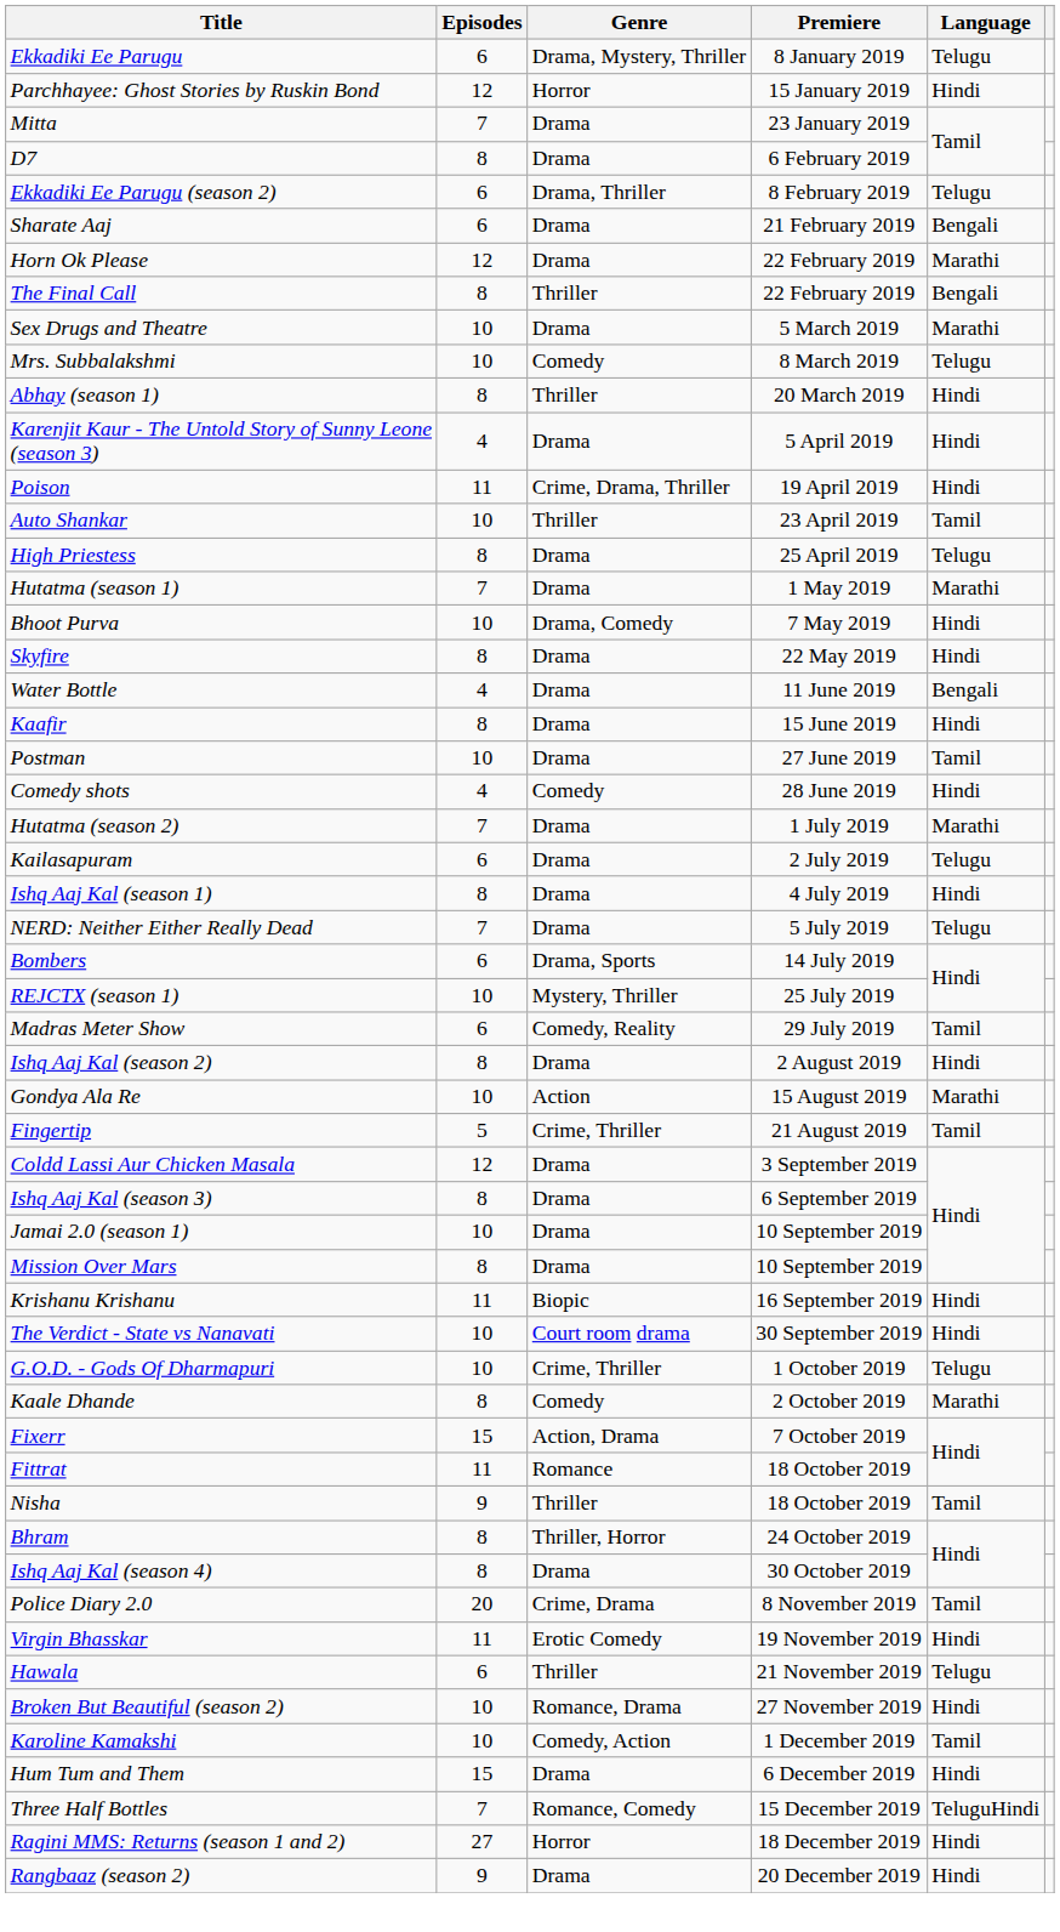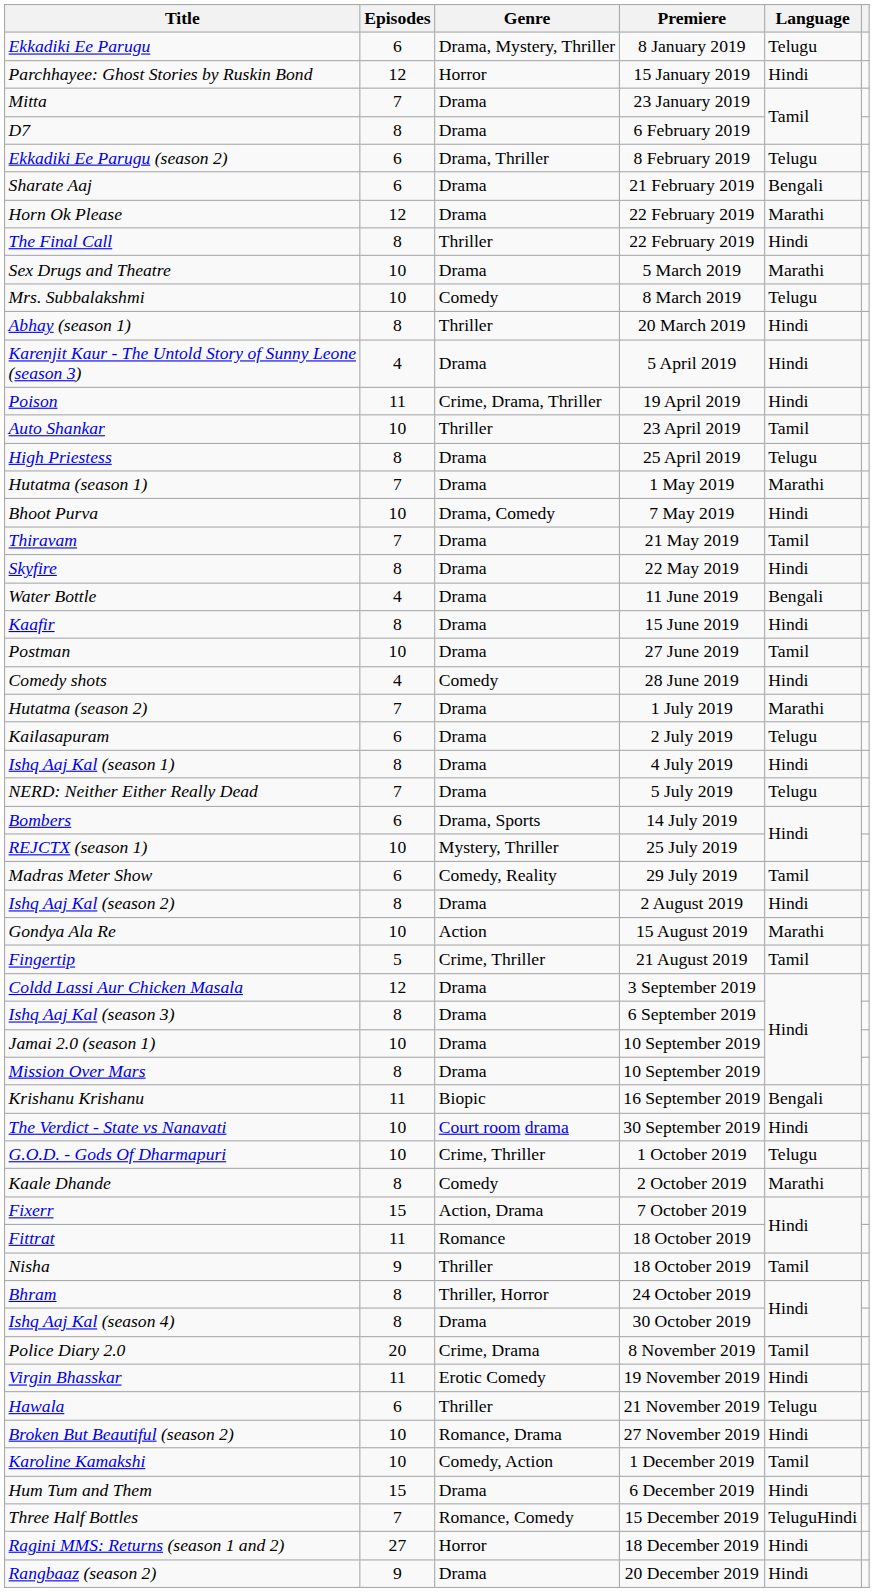 <table class="wikitable sortable">
 <tr>
 <th>Title</th>
 <th>Episodes</th>
 <th>Genre</th>
 <th>Premiere</th>
 <th>Language</th>
 <th></th>
 </tr>
 <tr>
 <td><em><a href='#'>Ekkadiki Ee Parugu</a></em></td>
 <td style="text-align: center;">6</td>
 <td>Drama, Mystery, Thriller</td>
 <td style="text-align: center;">8 January 2019</td>
 <td>Telugu</td>
 <td></td>
 </tr>
 <tr>
 <td><em>Parchhayee: Ghost Stories by Ruskin Bond</em></td>
 <td style="text-align: center;">12</td>
 <td>Horror</td>
 <td style="text-align: center;">15 January 2019</td>
 <td>Hindi</td>
 <td></td>
 </tr>
 <tr>
 <td><em>Mitta</em></td>
 <td style="text-align: center;">7</td>
 <td>Drama</td>
 <td style="text-align: center;">23 January 2019</td>
 <td rowspan="2">Tamil</td>
 <td></td>
 </tr>
 <tr>
 <td><em>D7</em></td>
 <td style="text-align: center;">8</td>
 <td>Drama</td>
 <td style="text-align: center;">6 February 2019</td>
 <td></td>
 </tr>
 <tr>
 <td><em><a href='#'>Ekkadiki Ee Parugu</a></em> <em>(season 2)</em></td>
 <td style="text-align: center;">6</td>
 <td>Drama, Thriller</td>
 <td style="text-align: center;">8 February 2019</td>
 <td>Telugu</td>
 <td></td>
 </tr>
 <tr>
 <td><em>Sharate Aaj</em></td>
 <td style="text-align: center;">6</td>
 <td>Drama</td>
 <td style="text-align: center;">21 February 2019</td>
 <td>Bengali</td>
 <td></td>
 </tr>
 <tr>
 <td><em>Horn Ok Please</em></td>
 <td style="text-align: center;">12</td>
 <td>Drama</td>
 <td style="text-align: center;">22 February 2019</td>
 <td>Marathi</td>
 <td></td>
 </tr>
 <tr>
 <td><a href='#'><em>The Final Call</em></a></td>
 <td style="text-align: center;">8</td>
 <td>Thriller</td>
 <td style="text-align: center;">22 February 2019</td>
-<td>Bengali</td>
+<td>Hindi</td>
 <td></td>
 </tr>
 <tr>
 <td><em>Sex Drugs and Theatre</em></td>
 <td style="text-align: center;">10</td>
 <td>Drama</td>
 <td style="text-align: center;">5 March 2019</td>
 <td>Marathi</td>
 <td></td>
 </tr>
 <tr>
 <td><em>Mrs. Subbalakshmi</em></td>
 <td style="text-align: center;">10</td>
 <td>Comedy</td>
 <td style="text-align: center;">8 March 2019</td>
 <td>Telugu</td>
 <td></td>
 </tr>
 <tr>
 <td><em><a href='#'>Abhay</a> (season 1)</em></td>
 <td style="text-align: center;">8</td>
 <td>Thriller</td>
 <td style="text-align: center;">20 March 2019</td>
 <td>Hindi</td>
 <td></td>
 </tr>
 <tr>
 <td><em><a href='#'>Karenjit Kaur - The Untold Story of Sunny Leone</a></em><br><em>(<a href='#'>season 3</a>)</em></td>
 <td style="text-align: center;">4</td>
 <td>Drama</td>
 <td style="text-align: center;">5 April 2019</td>
 <td>Hindi</td>
 <td></td>
 </tr>
 <tr>
 <td><a href='#'><em>Poison</em></a></td>
 <td style="text-align: center;">11</td>
 <td>Crime, Drama, Thriller</td>
 <td style="text-align: center;">19 April 2019</td>
 <td>Hindi</td>
 <td></td>
 </tr>
 <tr>
 <td><a href='#'><em>Auto Shankar</em></a></td>
 <td style="text-align: center;">10</td>
 <td>Thriller</td>
 <td style="text-align: center;">23 April 2019</td>
 <td>Tamil</td>
 <td></td>
 </tr>
 <tr>
 <td><a href='#'><em>High Priestess</em></a></td>
 <td style="text-align: center;">8</td>
 <td>Drama</td>
 <td style="text-align: center;">25 April 2019</td>
 <td>Telugu</td>
 <td></td>
 </tr>
 <tr>
 <td><em>Hutatma (season 1)</em></td>
 <td style="text-align: center;">7</td>
 <td>Drama</td>
 <td style="text-align: center;">1 May 2019</td>
 <td>Marathi</td>
 <td></td>
 </tr>
 <tr>
 <td><em>Bhoot Purva</em></td>
 <td style="text-align: center;">10</td>
 <td>Drama, Comedy</td>
 <td style="text-align: center;">7 May 2019</td>
 <td>Hindi</td>
+<td></td>
+</tr>
+<tr>
+<td><em><a href='#'>Thiravam</a></em></td>
+<td style="text-align: center;">7</td>
+<td>Drama</td>
+<td style="text-align: center;">21 May 2019</td>
+<td>Tamil</td>
 <td></td>
 </tr>
 <tr>
 <td><a href='#'><em>Skyfire</em></a></td>
 <td style="text-align: center;">8</td>
 <td>Drama</td>
 <td style="text-align: center;">22 May 2019</td>
 <td>Hindi</td>
 <td></td>
 </tr>
 <tr>
 <td><em>Water Bottle</em></td>
 <td style="text-align: center;">4</td>
 <td>Drama</td>
 <td style="text-align: center;">11 June 2019</td>
 <td>Bengali</td>
 <td></td>
 </tr>
 <tr>
 <td><a href='#'><em>Kaafir</em></a></td>
 <td style="text-align: center;">8</td>
 <td>Drama</td>
 <td style="text-align: center;">15 June 2019</td>
 <td>Hindi</td>
 <td></td>
 </tr>
 <tr>
 <td><em>Postman</em></td>
 <td style="text-align: center;">10</td>
 <td>Drama</td>
 <td style="text-align: center;">27 June 2019</td>
 <td>Tamil</td>
 <td></td>
 </tr>
 <tr>
 <td><em>Comedy shots</em></td>
 <td style="text-align: center;">4</td>
 <td>Comedy</td>
 <td style="text-align: center;">28 June 2019</td>
 <td>Hindi</td>
 <td></td>
 </tr>
 <tr>
 <td><em>Hutatma (season 2)</em></td>
 <td style="text-align: center;">7</td>
 <td>Drama</td>
 <td style="text-align: center;">1 July 2019</td>
 <td>Marathi</td>
 <td></td>
 </tr>
 <tr>
 <td><em>Kailasapuram</em></td>
 <td style="text-align: center;">6</td>
 <td>Drama</td>
 <td style="text-align: center;">2 July 2019</td>
 <td>Telugu</td>
 <td></td>
 </tr>
 <tr>
 <td><em><a href='#'>Ishq Aaj Kal</a> (season 1)</em></td>
 <td style="text-align: center;">8</td>
 <td>Drama</td>
 <td style="text-align: center;">4 July 2019</td>
 <td>Hindi</td>
 <td></td>
 </tr>
 <tr>
 <td><em>NERD: Neither Either Really Dead</em></td>
 <td style="text-align: center;">7</td>
 <td>Drama</td>
 <td style="text-align: center;">5 July 2019</td>
 <td>Telugu</td>
 <td></td>
 </tr>
 <tr>
 <td><a href='#'><em>Bombers</em></a></td>
 <td style="text-align: center;">6</td>
 <td>Drama, Sports</td>
 <td style="text-align: center;">14 July 2019</td>
 <td rowspan="2">Hindi</td>
 <td></td>
 </tr>
 <tr>
 <td><em><a href='#'>REJCTX</a> (season 1)</em></td>
 <td style="text-align: center;">10</td>
 <td>Mystery, Thriller</td>
 <td style="text-align: center;">25 July 2019</td>
 <td></td>
 </tr>
 <tr>
 <td><em>Madras Meter Show</em></td>
 <td style="text-align: center;">6</td>
 <td>Comedy, Reality</td>
 <td style="text-align: center;">29 July 2019</td>
 <td>Tamil</td>
 <td></td>
 </tr>
 <tr>
 <td><em><a href='#'>Ishq Aaj Kal</a> (season 2)</em></td>
 <td style="text-align: center;">8</td>
 <td>Drama</td>
 <td style="text-align: center;">2 August 2019</td>
 <td>Hindi</td>
 <td></td>
 </tr>
 <tr>
 <td><em>Gondya Ala Re</em></td>
 <td style="text-align: center;">10</td>
 <td>Action</td>
 <td style="text-align: center;">15 August 2019</td>
 <td>Marathi</td>
 <td></td>
 </tr>
 <tr>
 <td><a href='#'><em>Fingertip</em></a></td>
 <td style="text-align: center;">5</td>
 <td>Crime, Thriller</td>
 <td style="text-align: center;">21 August 2019</td>
 <td>Tamil</td>
 <td></td>
 </tr>
 <tr>
 <td><em><a href='#'>Coldd Lassi Aur Chicken Masala</a></em></td>
 <td style="text-align: center;">12</td>
 <td>Drama</td>
 <td style="text-align: center;">3 September 2019</td>
 <td rowspan="4">Hindi</td>
 <td></td>
 </tr>
 <tr>
 <td><em><a href='#'>Ishq Aaj Kal</a> (season 3)</em></td>
 <td style="text-align: center;">8</td>
 <td>Drama</td>
 <td style="text-align: center;">6 September 2019</td>
 <td></td>
 </tr>
 <tr>
 <td><em>Jamai 2.0 (season 1)</em></td>
 <td style="text-align: center;">10</td>
 <td>Drama</td>
 <td style="text-align: center;">10 September 2019</td>
 <td></td>
 </tr>
 <tr>
 <td><em><a href='#'>Mission Over Mars</a></em></td>
 <td style="text-align: center;">8</td>
 <td>Drama</td>
 <td style="text-align: center;">10 September 2019</td>
 <td></td>
 </tr>
 <tr>
 <td><em>Krishanu Krishanu</em></td>
 <td style="text-align: center;">11</td>
 <td>Biopic</td>
 <td style="text-align: center;">16 September 2019</td>
-<td>Hindi</td>
+<td>Bengali</td>
 <td></td>
 </tr>
 <tr>
 <td><em><a href='#'>The Verdict - State vs Nanavati</a></em></td>
 <td style="text-align: center;">10</td>
 <td><a href='#'>Court room</a> <a href='#'>drama</a></td>
 <td style="text-align: center;">30 September 2019</td>
 <td>Hindi</td>
 <td></td>
 </tr>
 <tr>
 <td><a href='#'><em>G.O.D. - Gods Of Dharmapuri</em></a></td>
 <td style="text-align: center;">10</td>
 <td>Crime, Thriller</td>
 <td style="text-align: center;">1 October 2019</td>
 <td>Telugu</td>
 <td></td>
 </tr>
 <tr>
 <td><em>Kaale Dhande</em></td>
 <td style="text-align: center;">8</td>
 <td>Comedy</td>
 <td style="text-align: center;">2 October 2019</td>
 <td>Marathi</td>
 <td></td>
 </tr>
 <tr>
 <td><em><a href='#'>Fixerr</a></em></td>
 <td style="text-align: center;">15</td>
 <td>Action, Drama</td>
 <td style="text-align: center;">7 October 2019</td>
 <td rowspan="2">Hindi</td>
 <td></td>
 </tr>
 <tr>
 <td><em><a href='#'>Fittrat</a></em></td>
 <td style="text-align: center;">11</td>
 <td>Romance</td>
 <td style="text-align: center;">18 October 2019</td>
 <td></td>
 </tr>
 <tr>
 <td><em>Nisha</em></td>
 <td style="text-align: center;">9</td>
 <td>Thriller</td>
 <td style="text-align: center;">18 October 2019</td>
 <td>Tamil</td>
 <td></td>
 </tr>
 <tr>
 <td><a href='#'><em>Bhram</em></a></td>
 <td style="text-align: center;">8</td>
 <td>Thriller, Horror</td>
 <td style="text-align: center;">24 October 2019</td>
 <td rowspan="2">Hindi</td>
 <td></td>
 </tr>
 <tr>
 <td><em><a href='#'>Ishq Aaj Kal</a> (season 4)</em></td>
 <td style="text-align: center;">8</td>
 <td>Drama</td>
 <td style="text-align: center;">30 October 2019</td>
 <td></td>
 </tr>
 <tr>
 <td><em>Police Diary 2.0</em></td>
 <td style="text-align: center;">20</td>
 <td>Crime, Drama</td>
 <td style="text-align: center;">8 November 2019</td>
 <td>Tamil</td>
 <td></td>
 </tr>
 <tr>
 <td><a href='#'><em>Virgin Bhasskar</em></a></td>
 <td style="text-align: center;">11</td>
 <td>Erotic Comedy</td>
 <td style="text-align: center;">19 November 2019</td>
 <td>Hindi</td>
 <td></td>
 </tr>
 <tr>
 <td><a href='#'><em>Hawala</em></a></td>
 <td style="text-align: center;">6</td>
 <td>Thriller</td>
 <td style="text-align: center;">21 November 2019</td>
 <td>Telugu</td>
 <td></td>
 </tr>
 <tr>
 <td><em><a href='#'>Broken But Beautiful</a> (season 2)</em></td>
 <td style="text-align: center;">10</td>
 <td>Romance, Drama</td>
 <td style="text-align: center;">27 November 2019</td>
 <td>Hindi</td>
 <td></td>
 </tr>
 <tr>
 <td><em><a href='#'>Karoline Kamakshi</a></em></td>
 <td style="text-align: center;">10</td>
 <td>Comedy, Action</td>
 <td style="text-align: center;">1 December 2019</td>
 <td>Tamil</td>
 <td></td>
 </tr>
 <tr>
 <td><em>Hum Tum and Them</em></td>
 <td style="text-align: center;">15</td>
 <td>Drama</td>
 <td style="text-align: center;">6 December 2019</td>
 <td>Hindi</td>
 <td></td>
 </tr>
 <tr>
 <td><em>Three Half Bottles</em></td>
 <td style="text-align: center;">7</td>
 <td>Romance, Comedy</td>
 <td style="text-align: center;">15 December 2019</td>
 <td>TeluguHindi</td>
 <td></td>
 </tr>
 <tr>
 <td><em><a href='#'>Ragini MMS: Returns</a> (season 1 and 2)</em></td>
 <td style="text-align: center;">27</td>
 <td>Horror</td>
 <td style="text-align: center;">18 December 2019</td>
 <td>Hindi</td>
 <td></td>
 </tr>
 <tr>
 <td><em><a href='#'>Rangbaaz</a> (season 2)</em></td>
 <td style="text-align: center;">9</td>
 <td>Drama</td>
 <td style="text-align: center;">20 December 2019</td>
 <td>Hindi</td>
 <td></td>
 </tr>
 </table>
